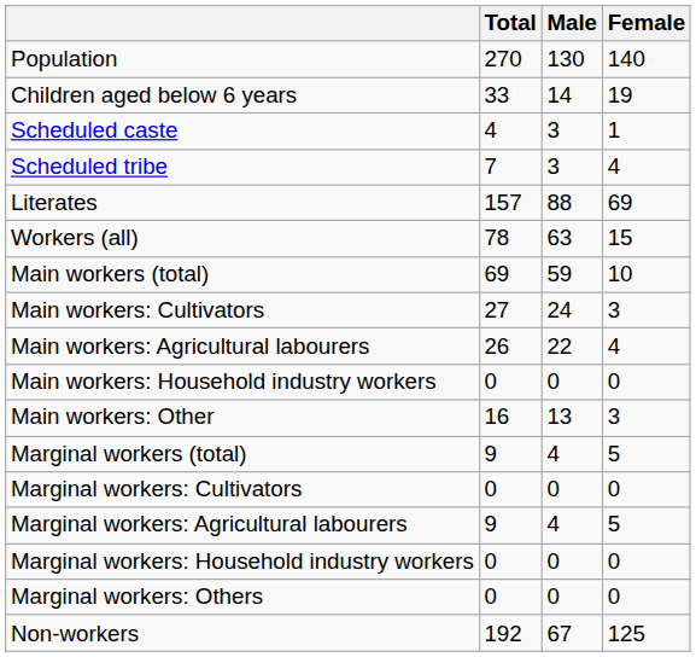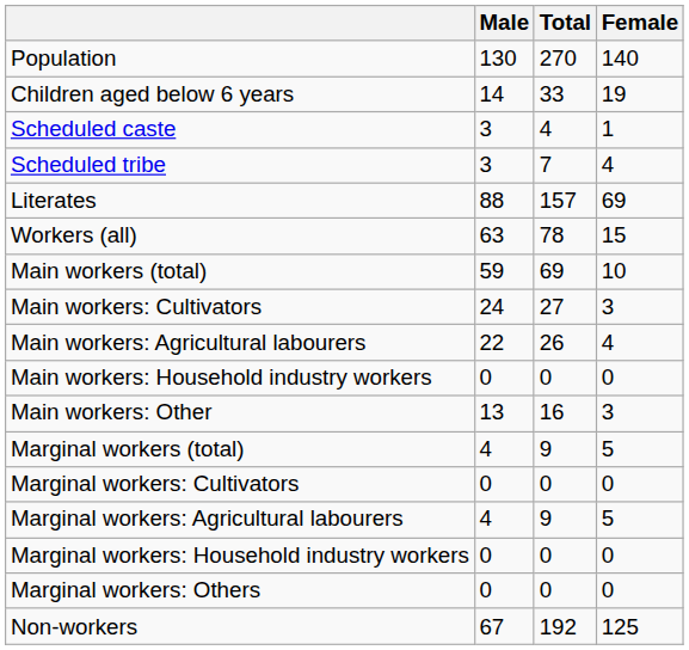 <table class="wikitable sortable">
 <tr>
 <th></th>
+<th>Male</th>
 <th>Total</th>
-<th>Male</th>
 <th>Female</th>
 </tr>
 <tr>
 <td>Population</td>
+<td>130</td>
 <td>270</td>
-<td>130</td>
 <td>140</td>
 </tr>
 <tr>
 <td>Children aged below 6 years</td>
+<td>14</td>
 <td>33</td>
-<td>14</td>
 <td>19</td>
 </tr>
 <tr>
 <td><a href='#'>Scheduled caste</a></td>
+<td>3</td>
 <td>4</td>
-<td>3</td>
 <td>1</td>
 </tr>
 <tr>
 <td><a href='#'>Scheduled tribe</a></td>
+<td>3</td>
 <td>7</td>
-<td>3</td>
 <td>4</td>
 </tr>
 <tr>
 <td>Literates</td>
+<td>88</td>
 <td>157</td>
-<td>88</td>
 <td>69</td>
 </tr>
 <tr>
 <td>Workers (all)</td>
+<td>63</td>
 <td>78</td>
-<td>63</td>
 <td>15</td>
 </tr>
 <tr>
 <td>Main workers (total)</td>
+<td>59</td>
 <td>69</td>
-<td>59</td>
 <td>10</td>
 </tr>
 <tr>
 <td>Main workers: Cultivators</td>
+<td>24</td>
 <td>27</td>
-<td>24</td>
 <td>3</td>
 </tr>
 <tr>
 <td>Main workers: Agricultural labourers</td>
+<td>22</td>
 <td>26</td>
-<td>22</td>
 <td>4</td>
 </tr>
 <tr>
 <td>Main workers: Household industry workers</td>
 <td>0</td>
 <td>0</td>
 <td>0</td>
 </tr>
 <tr>
 <td>Main workers: Other</td>
+<td>13</td>
 <td>16</td>
-<td>13</td>
 <td>3</td>
 </tr>
 <tr>
 <td>Marginal workers (total)</td>
+<td>4</td>
 <td>9</td>
-<td>4</td>
 <td>5</td>
 </tr>
 <tr>
 <td>Marginal workers: Cultivators</td>
 <td>0</td>
 <td>0</td>
 <td>0</td>
 </tr>
 <tr>
 <td>Marginal workers: Agricultural labourers</td>
+<td>4</td>
 <td>9</td>
-<td>4</td>
 <td>5</td>
 </tr>
 <tr>
 <td>Marginal workers: Household industry workers</td>
 <td>0</td>
 <td>0</td>
 <td>0</td>
 </tr>
 <tr>
 <td>Marginal workers: Others</td>
 <td>0</td>
 <td>0</td>
 <td>0</td>
 </tr>
 <tr>
 <td>Non-workers</td>
+<td>67</td>
 <td>192</td>
-<td>67</td>
 <td>125</td>
 </tr>
 </table>
